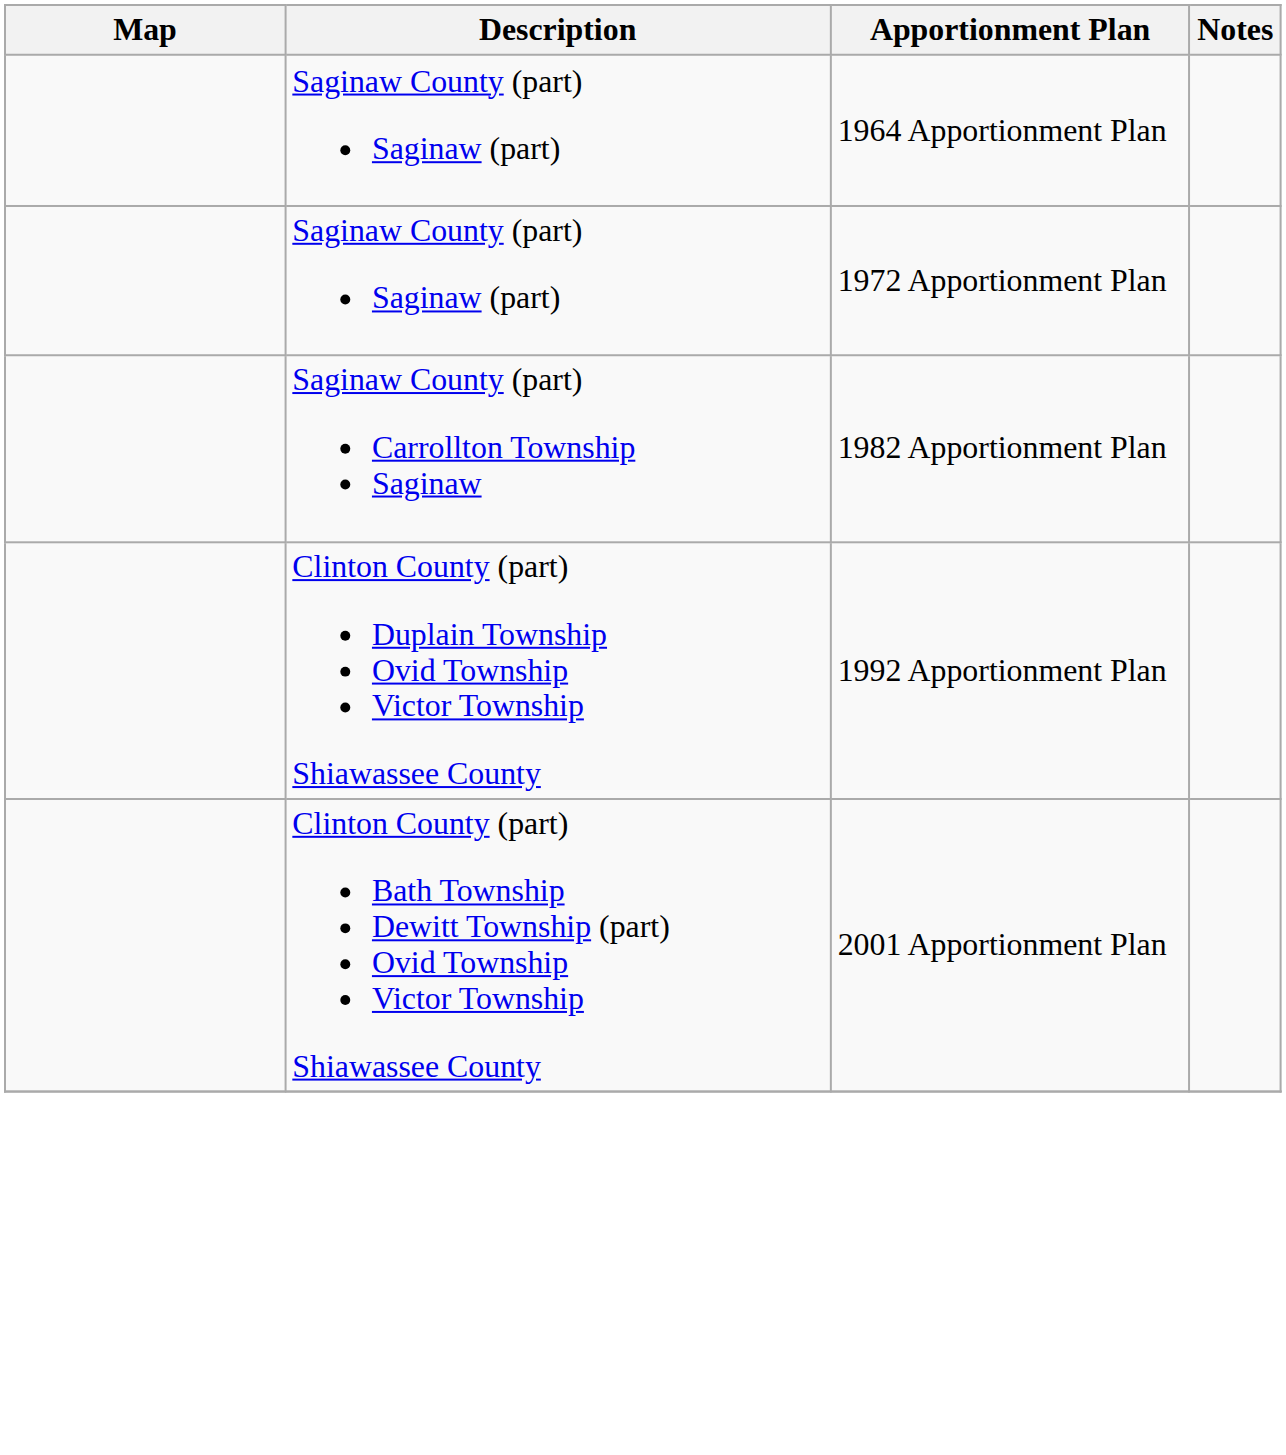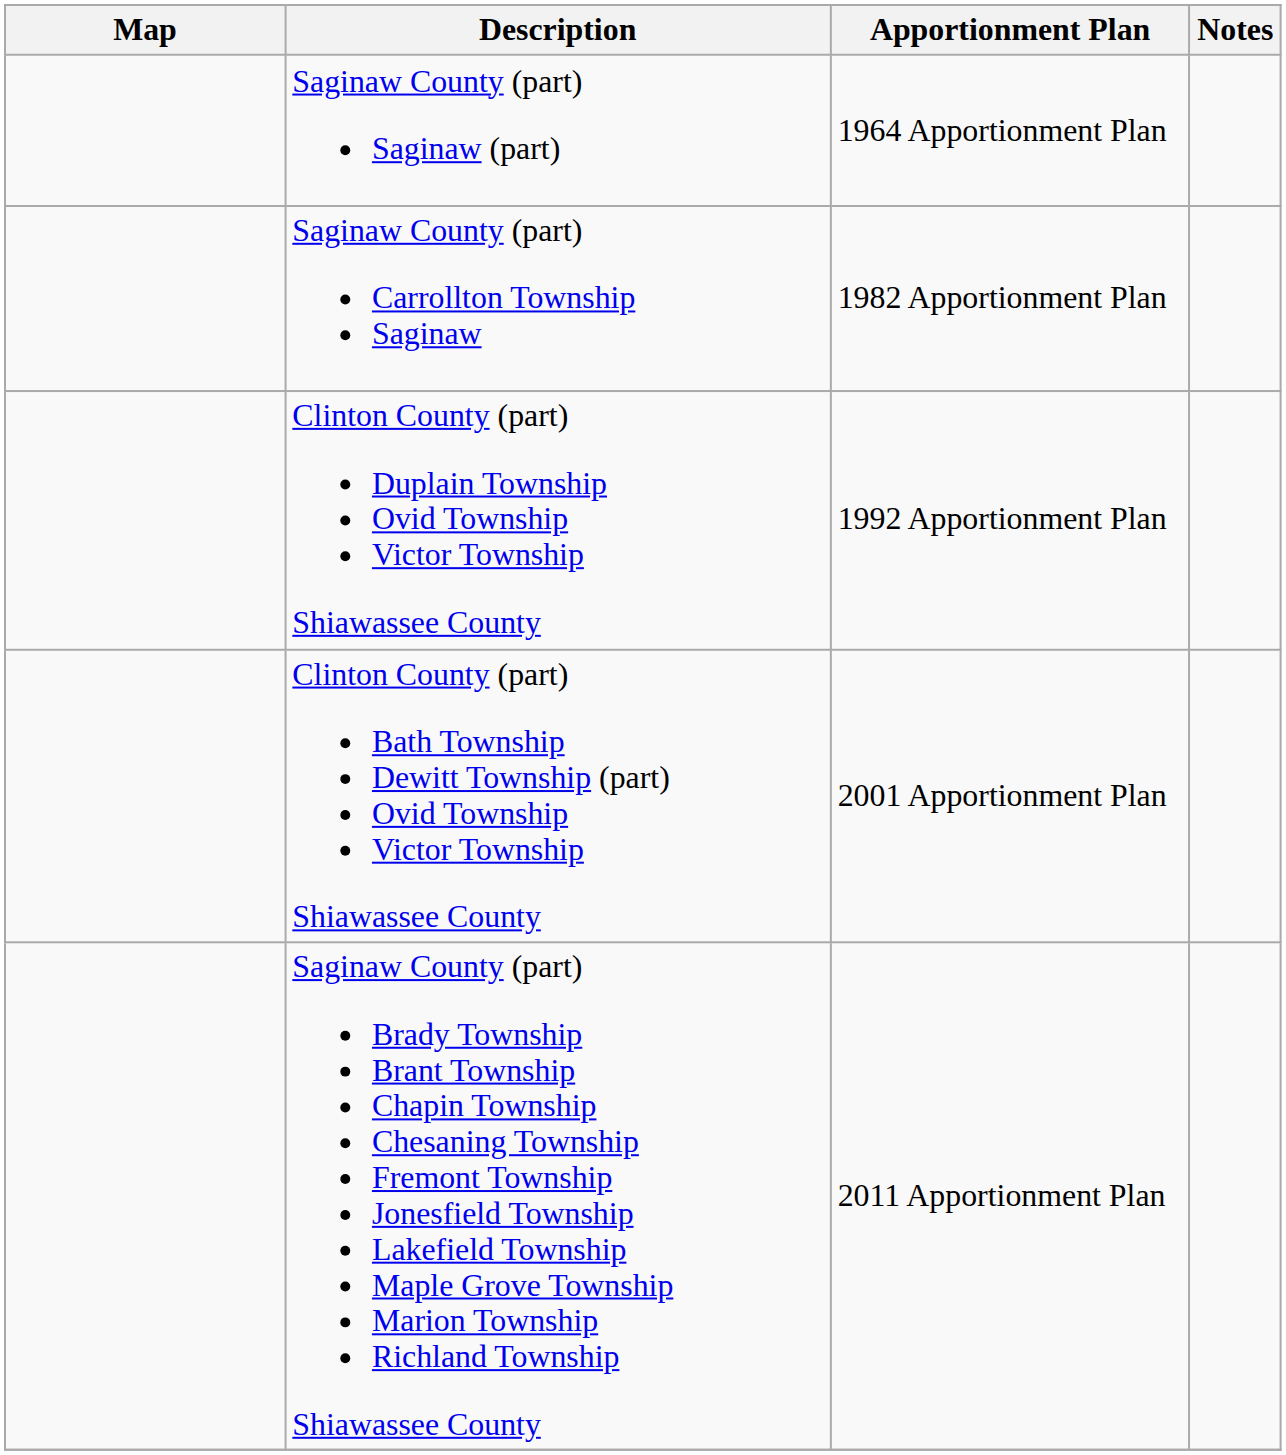 <table class="wikitable sortable">
 <tr>
 <th style="width:100pt;">Map</th>
 <th style="width:200pt;">Description</th>
 <th style="width:130pt;">Apportionment Plan</th>
 <th style="width:15pt;">Notes</th>
 </tr>
 <tr>
 <td></td>
 <td><a href='#'>Saginaw County</a> (part)<br><ul><li><a href='#'>Saginaw</a> (part)</li></ul></td>
 <td>1964 Apportionment Plan</td>
-<td></td>
-</tr>
-<tr>
-<td></td>
-<td><a href='#'>Saginaw County</a> (part)<br><ul><li><a href='#'>Saginaw</a> (part)</li></ul></td>
-<td>1972 Apportionment Plan</td>
 <td></td>
 </tr>
 <tr>
 <td></td>
 <td><a href='#'>Saginaw County</a> (part)<br><ul><li><a href='#'>Carrollton Township</a></li><li><a href='#'>Saginaw</a></li></ul></td>
 <td>1982 Apportionment Plan</td>
 <td></td>
 </tr>
 <tr>
 <td></td>
 <td><a href='#'>Clinton County</a> (part)<br><ul><li><a href='#'>Duplain Township</a></li><li><a href='#'>Ovid Township</a></li><li><a href='#'>Victor Township</a></li></ul><a href='#'>Shiawassee County</a></td>
 <td>1992 Apportionment Plan</td>
 <td></td>
 </tr>
 <tr>
 <td></td>
 <td><a href='#'>Clinton County</a> (part)<br><ul><li><a href='#'>Bath Township</a></li><li><a href='#'>Dewitt Township</a> (part)</li><li><a href='#'>Ovid Township</a></li><li><a href='#'>Victor Township</a></li></ul><a href='#'>Shiawassee County</a></td>
 <td>2001 Apportionment Plan</td>
 <td></td>
 </tr>
 <tr>
+<td></td>
+<td><a href='#'>Saginaw County</a> (part)<br><ul><li><a href='#'>Brady Township</a></li><li><a href='#'>Brant Township</a></li><li><a href='#'>Chapin Township</a></li><li><a href='#'>Chesaning Township</a></li><li><a href='#'>Fremont Township</a></li><li><a href='#'>Jonesfield Township</a></li><li><a href='#'>Lakefield Township</a></li><li><a href='#'>Maple Grove Township</a></li><li><a href='#'>Marion Township</a></li><li><a href='#'>Richland Township</a></li></ul><a href='#'>Shiawassee County</a></td>
+<td>2011 Apportionment Plan</td>
+<td></td>
+</tr>
+<tr>
 </tr>
 </table>
